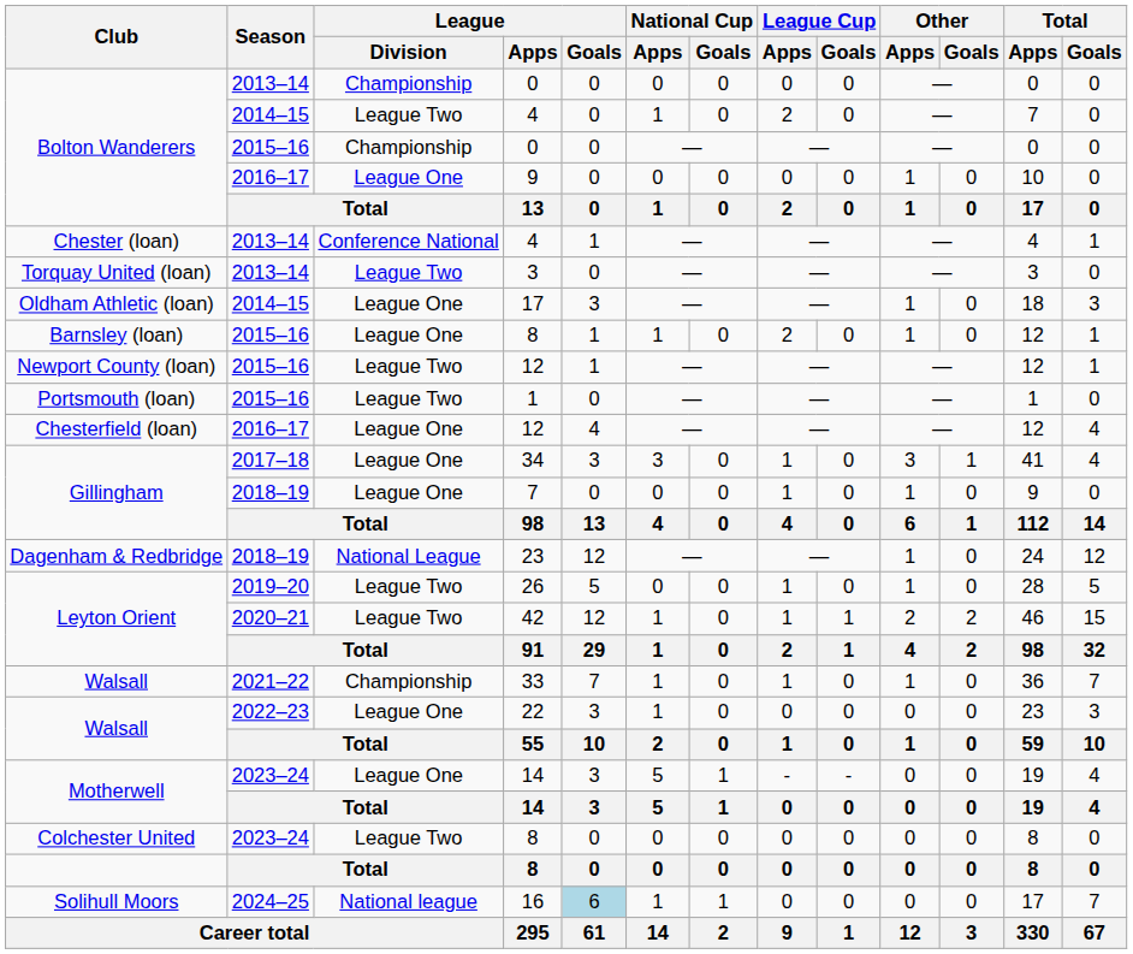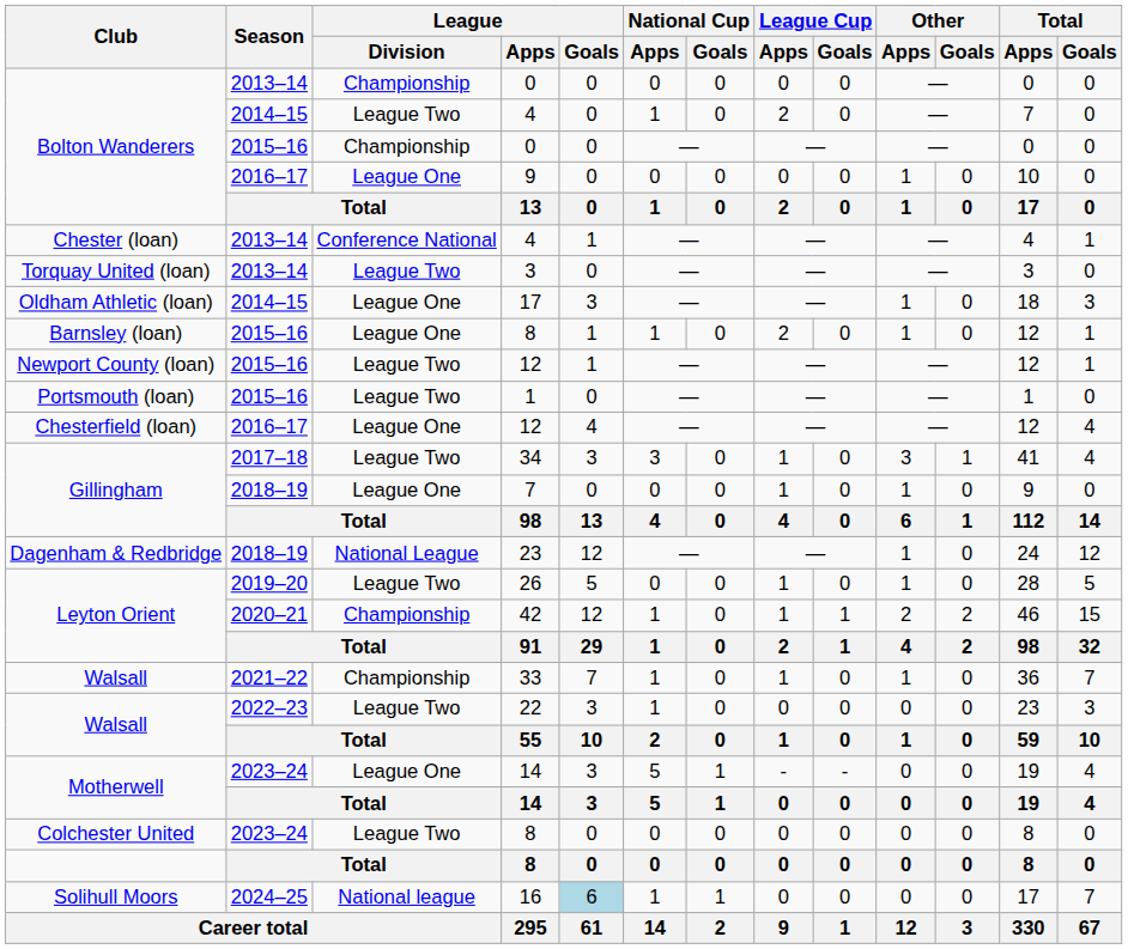 <table class="wikitable" style="text-align:center">
 <tr>
 <th rowspan="2">Club</th>
 <th rowspan="2">Season</th>
 <th colspan="3">League</th>
 <th colspan="2">National Cup</th>
 <th colspan="2"><a href='#'>League Cup</a></th>
 <th colspan="2">Other</th>
 <th colspan="2">Total</th>
 </tr>
 <tr>
 <th>Division</th>
 <th>Apps</th>
 <th>Goals</th>
 <th>Apps</th>
 <th>Goals</th>
 <th>Apps</th>
 <th>Goals</th>
 <th>Apps</th>
 <th>Goals</th>
 <th>Apps</th>
 <th>Goals</th>
 </tr>
 <tr>
 <td rowspan="5"><a href='#'>Bolton Wanderers</a></td>
 <td><a href='#'>2013–14</a></td>
 <td><a href='#'>Championship</a></td>
 <td>0</td>
 <td>0</td>
 <td>0</td>
 <td>0</td>
 <td>0</td>
 <td>0</td>
 <td colspan="2">—</td>
 <td>0</td>
 <td>0</td>
 </tr>
 <tr>
 <td><a href='#'>2014–15</a></td>
 <td>League Two</td>
 <td>4</td>
 <td>0</td>
 <td>1</td>
 <td>0</td>
 <td>2</td>
 <td>0</td>
 <td colspan="2">—</td>
 <td>7</td>
 <td>0</td>
 </tr>
 <tr>
 <td><a href='#'>2015–16</a></td>
 <td>Championship</td>
 <td>0</td>
 <td>0</td>
 <td colspan="2">—</td>
 <td colspan="2">—</td>
 <td colspan="2">—</td>
 <td>0</td>
 <td>0</td>
 </tr>
 <tr>
 <td><a href='#'>2016–17</a></td>
 <td><a href='#'>League One</a></td>
 <td>9</td>
 <td>0</td>
 <td>0</td>
 <td>0</td>
 <td>0</td>
 <td>0</td>
 <td>1</td>
 <td>0</td>
 <td>10</td>
 <td>0</td>
 </tr>
 <tr>
 <th colspan="2">Total</th>
 <th>13</th>
 <th>0</th>
 <th>1</th>
 <th>0</th>
 <th>2</th>
 <th>0</th>
 <th>1</th>
 <th>0</th>
 <th>17</th>
 <th>0</th>
 </tr>
 <tr>
 <td><a href='#'>Chester</a> (loan)</td>
 <td><a href='#'>2013–14</a></td>
 <td><a href='#'>Conference National</a></td>
 <td>4</td>
 <td>1</td>
 <td colspan="2">—</td>
 <td colspan="2">—</td>
 <td colspan="2">—</td>
 <td>4</td>
 <td>1</td>
 </tr>
 <tr>
 <td><a href='#'>Torquay United</a> (loan)</td>
 <td><a href='#'>2013–14</a></td>
 <td><a href='#'>League Two</a></td>
 <td>3</td>
 <td>0</td>
 <td colspan="2">—</td>
 <td colspan="2">—</td>
 <td colspan="2">—</td>
 <td>3</td>
 <td>0</td>
 </tr>
 <tr>
 <td><a href='#'>Oldham Athletic</a> (loan)</td>
 <td><a href='#'>2014–15</a></td>
 <td>League One</td>
 <td>17</td>
 <td>3</td>
 <td colspan="2">—</td>
 <td colspan="2">—</td>
 <td>1</td>
 <td>0</td>
 <td>18</td>
 <td>3</td>
 </tr>
 <tr>
 <td><a href='#'>Barnsley</a> (loan)</td>
 <td><a href='#'>2015–16</a></td>
 <td>League One</td>
 <td>8</td>
 <td>1</td>
 <td>1</td>
 <td>0</td>
 <td>2</td>
 <td>0</td>
 <td>1</td>
 <td>0</td>
 <td>12</td>
 <td>1</td>
 </tr>
 <tr>
 <td><a href='#'>Newport County</a> (loan)</td>
 <td><a href='#'>2015–16</a></td>
 <td>League Two</td>
 <td>12</td>
 <td>1</td>
 <td colspan="2">—</td>
 <td colspan="2">—</td>
 <td colspan="2">—</td>
 <td>12</td>
 <td>1</td>
 </tr>
 <tr>
 <td><a href='#'>Portsmouth</a> (loan)</td>
 <td><a href='#'>2015–16</a></td>
 <td>League Two</td>
 <td>1</td>
 <td>0</td>
 <td colspan="2">—</td>
 <td colspan="2">—</td>
 <td colspan="2">—</td>
 <td>1</td>
 <td>0</td>
 </tr>
 <tr>
 <td><a href='#'>Chesterfield</a> (loan)</td>
 <td><a href='#'>2016–17</a></td>
 <td>League One</td>
 <td>12</td>
 <td>4</td>
 <td colspan="2">—</td>
 <td colspan="2">—</td>
 <td colspan="2">—</td>
 <td>12</td>
 <td>4</td>
 </tr>
 <tr>
 <td rowspan="3"><a href='#'>Gillingham</a></td>
 <td><a href='#'>2017–18</a></td>
-<td>League One</td>
+<td>League Two</td>
 <td>34</td>
 <td>3</td>
 <td>3</td>
 <td>0</td>
 <td>1</td>
 <td>0</td>
 <td>3</td>
 <td>1</td>
 <td>41</td>
 <td>4</td>
 </tr>
 <tr>
 <td><a href='#'>2018–19</a></td>
 <td>League One</td>
 <td>7</td>
 <td>0</td>
 <td>0</td>
 <td>0</td>
 <td>1</td>
 <td>0</td>
 <td>1</td>
 <td>0</td>
 <td>9</td>
 <td>0</td>
 </tr>
 <tr>
 <th colspan="2">Total</th>
 <th>98</th>
 <th>13</th>
 <th>4</th>
 <th>0</th>
 <th>4</th>
 <th>0</th>
 <th>6</th>
 <th>1</th>
 <th>112</th>
 <th>14</th>
 </tr>
 <tr>
 <td><a href='#'>Dagenham & Redbridge</a></td>
 <td><a href='#'>2018–19</a></td>
 <td><a href='#'>National League</a></td>
 <td>23</td>
 <td>12</td>
 <td colspan="2">—</td>
 <td colspan="2">—</td>
 <td>1</td>
 <td>0</td>
 <td>24</td>
 <td>12</td>
 </tr>
 <tr>
 <td rowspan="3"><a href='#'>Leyton Orient</a></td>
 <td><a href='#'>2019–20</a></td>
 <td>League Two</td>
 <td>26</td>
 <td>5</td>
 <td>0</td>
 <td>0</td>
 <td>1</td>
 <td>0</td>
 <td>1</td>
 <td>0</td>
 <td>28</td>
 <td>5</td>
 </tr>
 <tr>
 <td><a href='#'>2020–21</a></td>
-<td>League Two</td>
+<td><a href='#'>Championship</a></td>
 <td>42</td>
 <td>12</td>
 <td>1</td>
 <td>0</td>
 <td>1</td>
 <td>1</td>
 <td>2</td>
 <td>2</td>
 <td>46</td>
 <td>15</td>
 </tr>
 <tr>
 <th colspan="2">Total</th>
 <th>91</th>
 <th>29</th>
 <th>1</th>
 <th>0</th>
 <th>2</th>
 <th>1</th>
 <th>4</th>
 <th>2</th>
 <th>98</th>
 <th>32</th>
 </tr>
 <tr>
 <td><a href='#'>Walsall</a></td>
 <td><a href='#'>2021–22</a></td>
 <td>Championship</td>
 <td>33</td>
 <td>7</td>
 <td>1</td>
 <td>0</td>
 <td>1</td>
 <td>0</td>
 <td>1</td>
 <td>0</td>
 <td>36</td>
 <td>7</td>
 </tr>
 <tr>
 <td rowspan=2><a href='#'>Walsall</a></td>
 <td><a href='#'>2022–23</a></td>
-<td>League One</td>
+<td>League Two</td>
 <td>22</td>
 <td>3</td>
 <td>1</td>
 <td>0</td>
 <td>0</td>
 <td>0</td>
 <td>0</td>
 <td>0</td>
 <td>23</td>
 <td>3</td>
 </tr>
 <tr>
 <th colspan="2">Total</th>
 <th>55</th>
 <th>10</th>
 <th>2</th>
 <th>0</th>
 <th>1</th>
 <th>0</th>
 <th>1</th>
 <th>0</th>
 <th>59</th>
 <th>10</th>
 </tr>
 <tr>
 <td rowspan=2><a href='#'>Motherwell</a></td>
 <td><a href='#'>2023–24</a></td>
 <td>League One</td>
 <td>14</td>
 <td>3</td>
 <td>5</td>
 <td>1</td>
 <td>-</td>
 <td>-</td>
 <td>0</td>
 <td>0</td>
 <td>19</td>
 <td>4</td>
 </tr>
 <tr>
 <th colspan="2">Total</th>
 <th>14</th>
 <th>3</th>
 <th>5</th>
 <th>1</th>
 <th>0</th>
 <th>0</th>
 <th>0</th>
 <th>0</th>
 <th>19</th>
 <th>4</th>
 </tr>
 <tr>
 <td><a href='#'>Colchester United</a></td>
 <td><a href='#'>2023–24</a></td>
 <td>League Two</td>
 <td>8</td>
 <td>0</td>
 <td>0</td>
 <td>0</td>
 <td>0</td>
 <td>0</td>
 <td>0</td>
 <td>0</td>
 <td>8</td>
 <td>0</td>
 </tr>
 <tr>
 <td></td>
 <th colspan="2">Total</th>
 <th>8</th>
 <th>0</th>
 <th>0</th>
 <th>0</th>
 <th>0</th>
 <th>0</th>
 <th>0</th>
 <th>0</th>
 <th>8</th>
 <th>0</th>
 </tr>
 <tr>
 <td><a href='#'>Solihull Moors</a></td>
 <td><a href='#'>2024–25</a></td>
 <td><a href='#'>National league</a></td>
 <td>16</td>
 <td style="background: lightblue;">6</td>
 <td>1</td>
 <td>1</td>
 <td>0</td>
 <td>0</td>
 <td>0</td>
 <td>0</td>
 <td>17</td>
 <td>7</td>
 </tr>
 <tr>
 <th colspan="3">Career total</th>
 <th>295</th>
 <th>61</th>
 <th>14</th>
 <th>2</th>
 <th>9</th>
 <th>1</th>
 <th>12</th>
 <th>3</th>
 <th>330</th>
 <th>67</th>
 </tr>
 </table>
